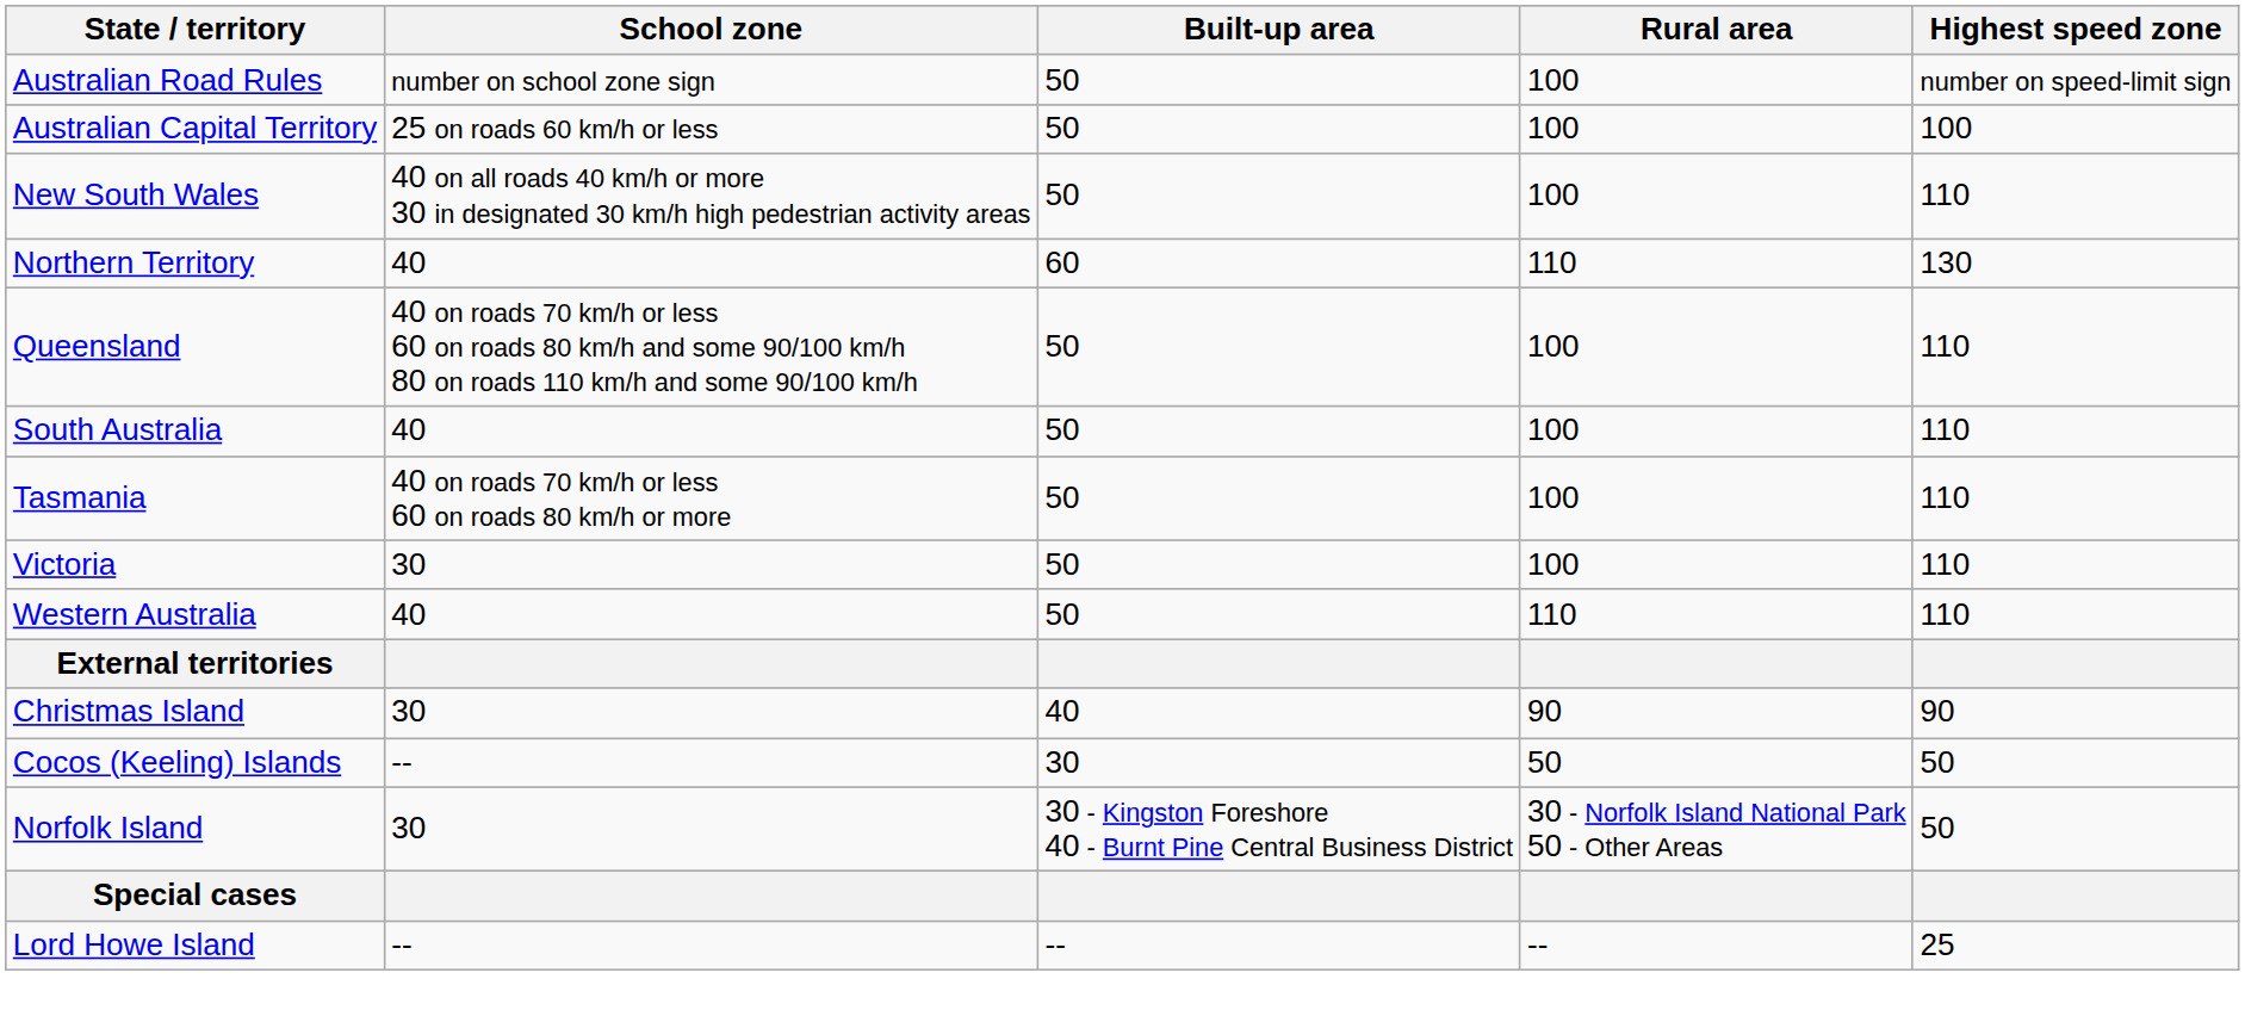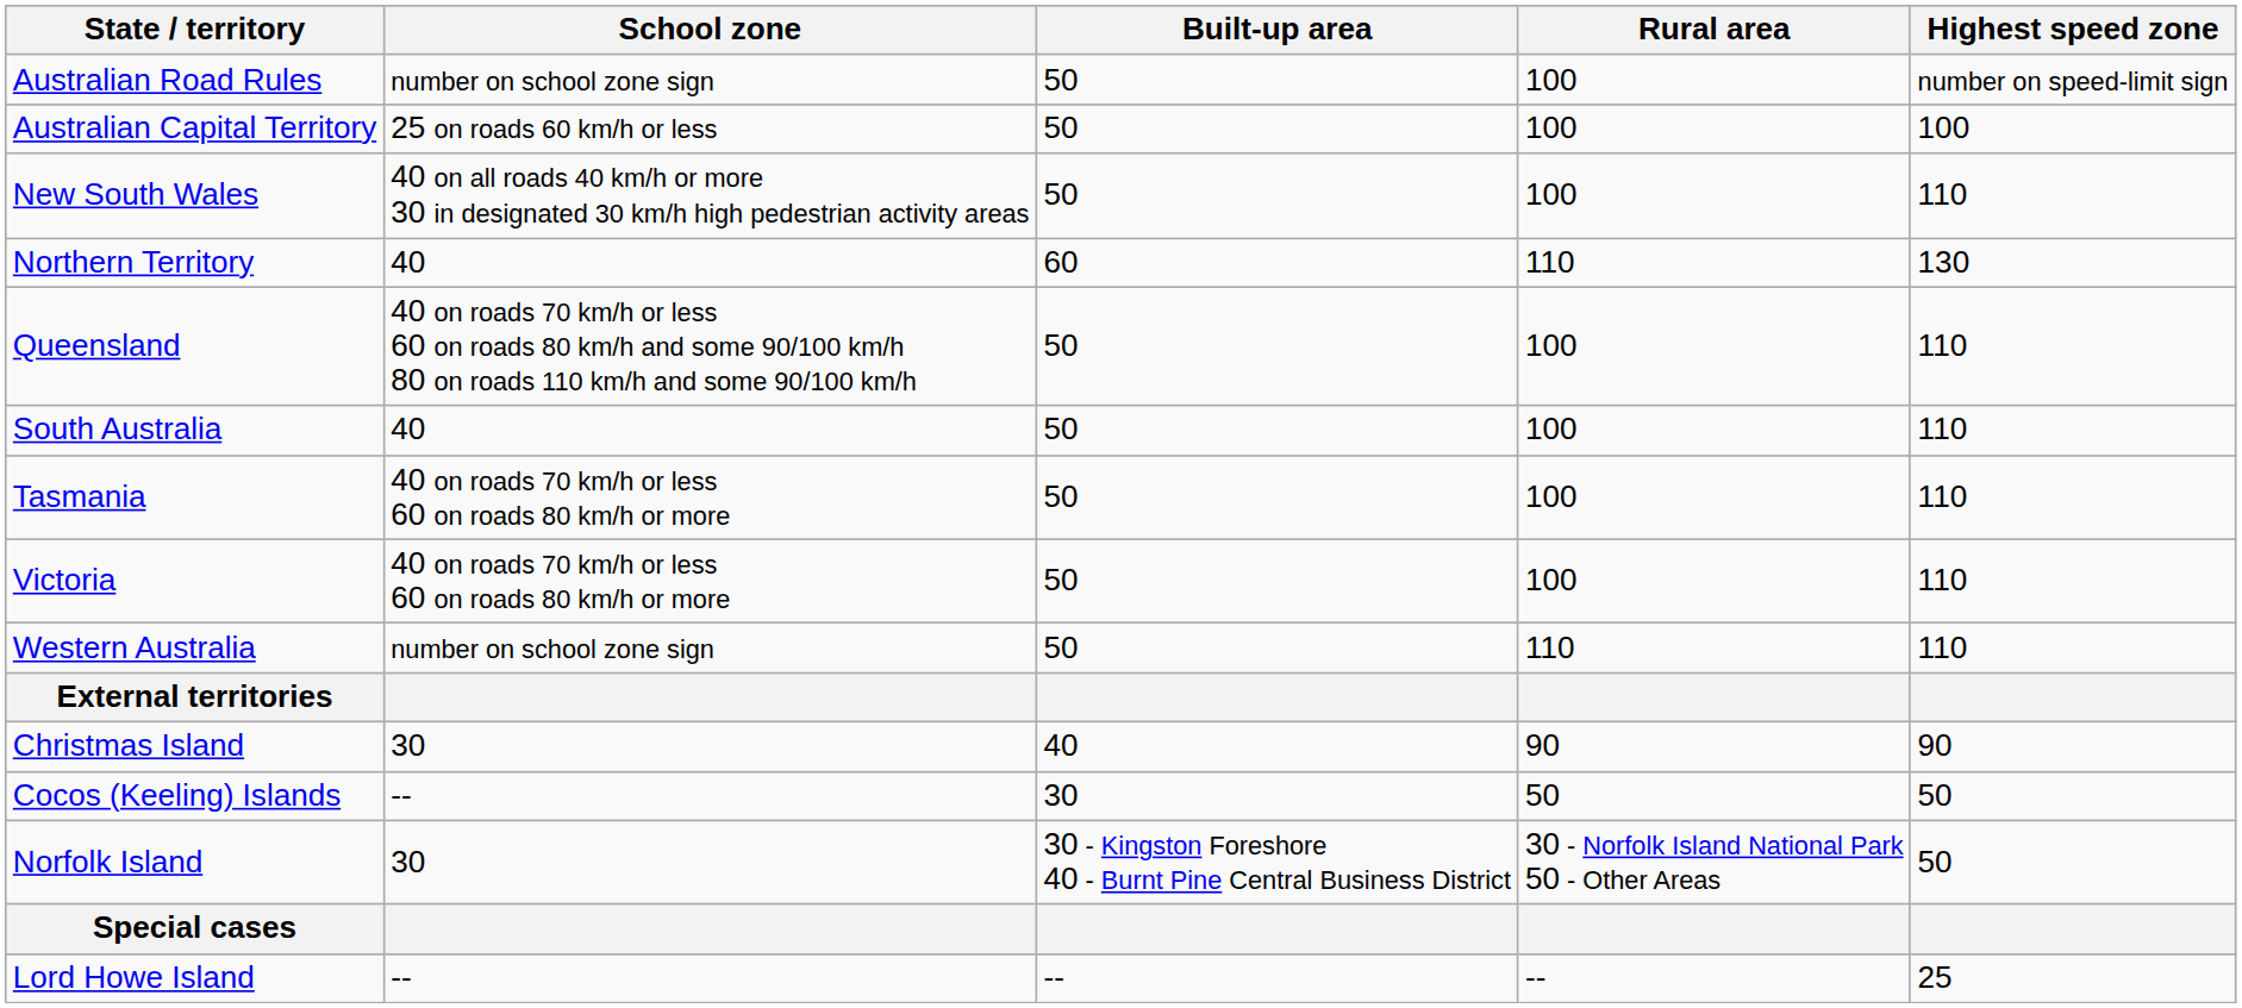 <table class="wikitable sortable">
 <tr>
 <th>State / territory</th>
 <th>School zone</th>
 <th>Built-up area</th>
 <th>Rural area</th>
 <th>Highest speed zone</th>
 </tr>
 <tr>
 <td><a href='#'>Australian Road Rules</a></td>
 <td><small>number on school zone sign</small></td>
 <td>50</td>
 <td>100</td>
 <td><small>number on speed-limit sign</small></td>
 </tr>
 <tr>
 <td><a href='#'>Australian Capital Territory</a></td>
 <td>25 <small>on roads 60 km/h or less</small></td>
 <td>50</td>
 <td>100</td>
 <td>100</td>
 </tr>
 <tr>
 <td><a href='#'>New South Wales</a></td>
 <td>40 <small>on all roads 40 km/h or more</small><br>30 <small>in designated 30 km/h high pedestrian activity areas</small></td>
 <td>50</td>
 <td>100</td>
 <td>110</td>
 </tr>
 <tr>
 <td><a href='#'>Northern Territory</a></td>
 <td>40</td>
 <td>60</td>
 <td>110</td>
 <td>130</td>
 </tr>
 <tr>
 <td><a href='#'>Queensland</a></td>
 <td>40 <small>on roads 70 km/h or less</small><br>60 <small>on roads 80 km/h and some 90/100 km/h</small><br>80 <small>on roads 110 km/h and some 90/100 km/h</small></td>
 <td>50</td>
 <td>100</td>
 <td>110</td>
 </tr>
 <tr>
 <td><a href='#'>South Australia</a></td>
 <td>40</td>
 <td>50</td>
 <td>100</td>
 <td>110</td>
 </tr>
 <tr>
 <td><a href='#'>Tasmania</a></td>
 <td>40 <small>on roads 70 km/h or less</small><br>60 <small>on roads 80 km/h or more</small></td>
 <td>50</td>
 <td>100</td>
 <td>110</td>
 </tr>
 <tr>
 <td><a href='#'>Victoria</a></td>
-<td>30</td>
+<td>40 <small>on roads 70 km/h or less</small><br>60 <small>on roads 80 km/h or more</small></td>
 <td>50</td>
 <td>100</td>
 <td>110</td>
 </tr>
 <tr>
 <td><a href='#'>Western Australia</a></td>
-<td>40</td>
+<td><small>number on school zone sign</small></td>
 <td>50</td>
 <td>110</td>
 <td>110</td>
 </tr>
 <tr>
 <th>External territories</th>
 <th></th>
 <th></th>
 <th></th>
 <th></th>
 </tr>
 <tr>
 <td><a href='#'>Christmas Island</a></td>
 <td>30</td>
 <td>40</td>
 <td>90</td>
 <td>90</td>
 </tr>
 <tr>
 <td><a href='#'>Cocos (Keeling) Islands</a></td>
 <td>--</td>
 <td>30</td>
 <td>50</td>
 <td>50</td>
 </tr>
 <tr>
 <td><a href='#'>Norfolk Island</a></td>
 <td>30</td>
 <td>30<small> - <a href='#'>Kingston</a> Foreshore</small><br>40<small> - <a href='#'>Burnt Pine</a> Central Business District</small></td>
 <td>30<small> - <a href='#'>Norfolk Island National Park</a></small><br>50<small> - Other Areas</small></td>
 <td>50</td>
 </tr>
 <tr>
 <th>Special cases</th>
 <th></th>
 <th></th>
 <th></th>
 <th></th>
 </tr>
 <tr>
 <td><a href='#'>Lord Howe Island</a></td>
 <td>--</td>
 <td>--</td>
 <td>--</td>
 <td>25</td>
 </tr>
 </table>
